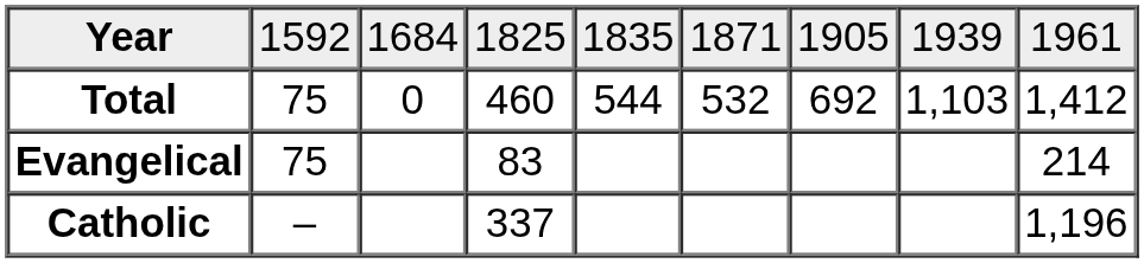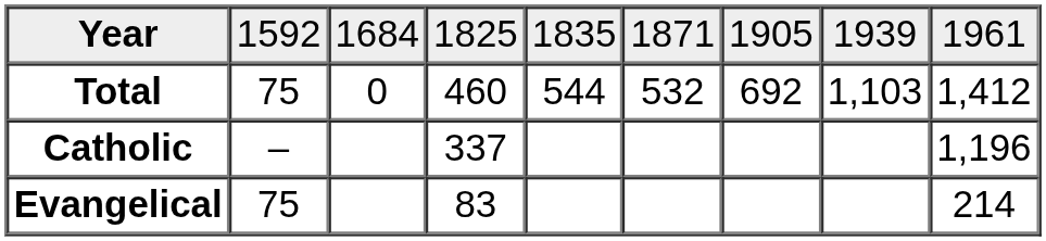 <table border="1" cellpadding="2" cellspacing="0" width="400">
 <tr bgcolor="#eeeeee" align="center">
 <td><strong>Year</strong></td>
 <td>1592</td>
 <td>1684</td>
 <td>1825</td>
 <td>1835</td>
 <td>1871</td>
 <td>1905</td>
 <td>1939</td>
 <td>1961</td>
 </tr>
 <tr align="center">
 <td><strong>Total</strong></td>
 <td>75</td>
 <td>0</td>
 <td>460</td>
 <td>544</td>
 <td>532</td>
 <td>692</td>
 <td>1,103</td>
 <td>1,412</td>
 </tr>
 <tr align="center">
+<td><strong>Catholic</strong></td>
+<td>–</td>
+<td> </td>
+<td>337</td>
+<td> </td>
+<td> </td>
+<td> </td>
+<td> </td>
+<td>1,196</td>
+</tr>
+<tr align="center">
 <td><strong>Evangelical</strong></td>
 <td>75</td>
 <td> </td>
 <td>83</td>
 <td> </td>
 <td> </td>
 <td> </td>
 <td> </td>
 <td>214</td>
 </tr>
-<tr align="center">
-<td><strong>Catholic</strong></td>
-<td>–</td>
-<td> </td>
-<td>337</td>
-<td> </td>
-<td> </td>
-<td> </td>
-<td> </td>
-<td>1,196</td>
-</tr>
 </table>
